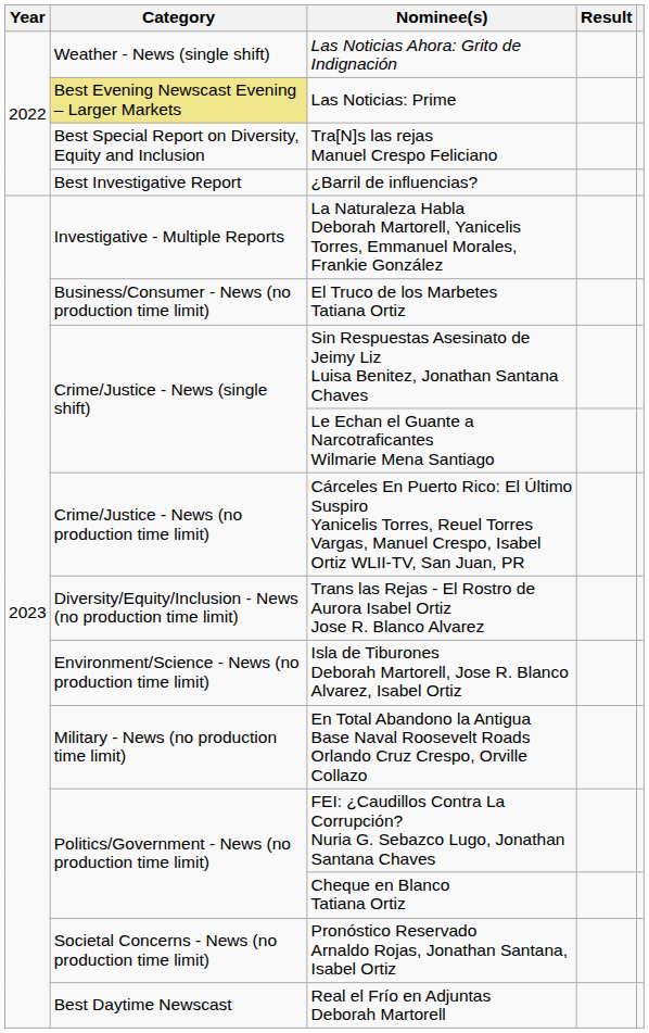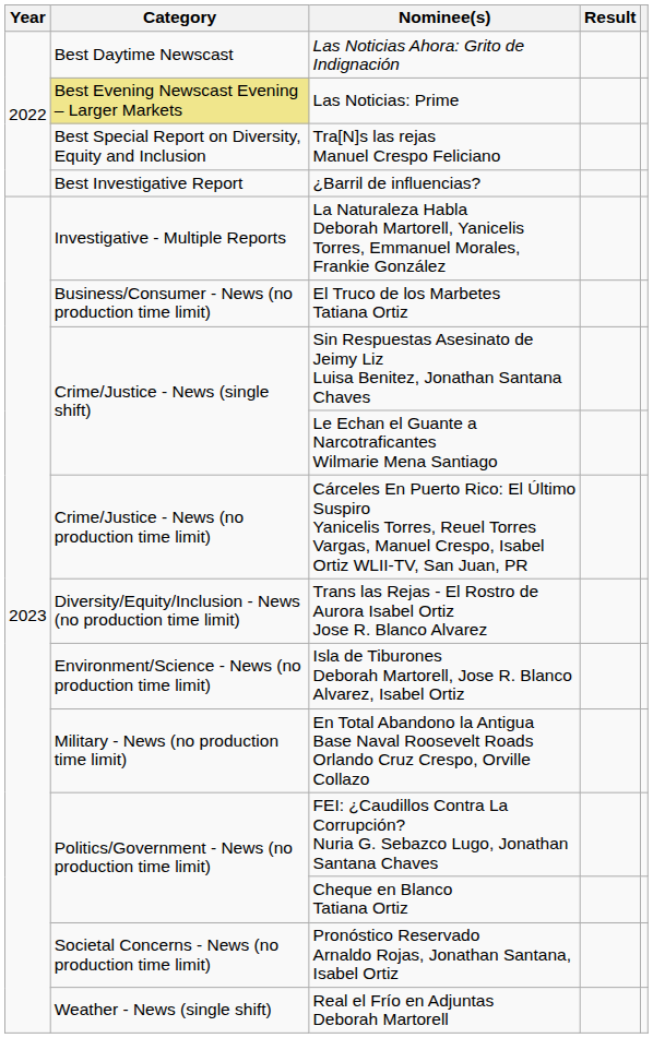 <table class="wikitable sortable">
 <tr>
 <th scope="col">Year</th>
 <th scope="col">Category</th>
 <th scope="col">Nominee(s)</th>
 <th scope="col">Result</th>
 <th scope="col" class="unsortable"></th>
 </tr>
 <tr>
 <td rowspan="4" style="text-align: center;">2022</td>
-<td>Weather - News (single shift)</td>
+<td>Best Daytime Newscast</td>
 <td><em>Las Noticias Ahora: Grito de Indignación</td>
 <td></td>
 <td style="text-align: center;"></td>
 </tr>
 <tr>
 <td style="background: khaki;">Best Evening Newscast Evening – Larger Markets</td>
 <td>Las Noticias: Prime</td>
 <td></td>
 <td style="text-align: center;"></td>
 </tr>
 <tr>
 <td>Best Special Report on Diversity, Equity and Inclusion</td>
 <td>Tra[N]s las rejas<br> Manuel Crespo Feliciano</td>
 <td></td>
 <td style="text-align: center;"></td>
 </tr>
 <tr>
 <td>Best Investigative Report</td>
 <td>¿Barril de influencias?</td>
 <td></td>
 <td style="text-align: center;"></td>
 </tr>
 <tr>
 <td rowspan="12">2023</td>
 <td>Investigative - Multiple Reports</td>
 <td>La Naturaleza Habla<br>Deborah Martorell, Yanicelis Torres, Emmanuel Morales, Frankie González</td>
 <td></td>
 <td style="text-align: center;"></td>
 </tr>
 <tr>
 <td>Business/Consumer - News (no production time limit)</td>
 <td>El Truco de los Marbetes<br>Tatiana Ortiz</td>
 <td></td>
 <td style="text-align: center;"></td>
 </tr>
 <tr>
 <td rowspan="2">Crime/Justice - News (single shift)</td>
 <td>Sin Respuestas Asesinato de Jeimy Liz<br>Luisa Benitez, Jonathan Santana Chaves</td>
 <td></td>
 <td style="text-align: center;"></td>
 </tr>
 <tr>
 <td>Le Echan el Guante a Narcotraficantes<br>Wilmarie Mena Santiago</td>
 <td></td>
 <td style="text-align: center;"></td>
 </tr>
 <tr>
 <td>Crime/Justice - News (no production time limit)</td>
 <td>Cárceles En Puerto Rico: El Último Suspiro<br>Yanicelis Torres, Reuel Torres Vargas, Manuel Crespo, Isabel Ortiz WLII-TV, San Juan, PR</td>
 <td></td>
 <td style="text-align: center;"></td>
 </tr>
 <tr>
 <td>Diversity/Equity/Inclusion - News (no production time limit)</td>
 <td>Trans las Rejas - El Rostro de Aurora Isabel Ortiz<br>Jose R. Blanco Alvarez</td>
 <td></td>
 <td style="text-align: center;"></td>
 </tr>
 <tr>
 <td>Environment/Science - News (no production time limit)</td>
 <td>Isla de Tiburones<br>Deborah Martorell, Jose R. Blanco Alvarez, Isabel Ortiz</td>
 <td></td>
 <td style="text-align: center;"></td>
 </tr>
 <tr>
 <td>Military - News (no production time limit)</td>
 <td>En Total Abandono la Antigua Base Naval Roosevelt Roads<br>Orlando Cruz Crespo, Orville Collazo</td>
 <td></td>
 <td style="text-align: center;"></td>
 </tr>
 <tr>
 <td rowspan="2">Politics/Government - News (no production time limit)</td>
 <td>FEI: ¿Caudillos Contra La Corrupción?<br>Nuria G. Sebazco Lugo, Jonathan Santana Chaves</td>
 <td></td>
 <td style="text-align: center;"></td>
 </tr>
 <tr>
 <td>Cheque en Blanco<br>Tatiana Ortiz</td>
 <td></td>
 <td style="text-align: center;"></td>
 </tr>
 <tr>
 <td>Societal Concerns - News (no production time limit)</td>
 <td>Pronóstico Reservado<br>Arnaldo Rojas, Jonathan Santana, Isabel Ortiz</td>
 <td></td>
 <td style="text-align: center;"></td>
 </tr>
 <tr>
-<td>Best Daytime Newscast</td>
+<td>Weather - News (single shift)</td>
 <td>Real el Frío en Adjuntas<br>Deborah Martorell</td>
 <td></td>
 <td style="text-align: center;"></td>
 </tr>
 </table>
